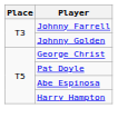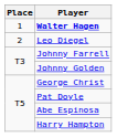 <table class=wikitable>
 <tr>
 <th>Place</th>
 <th>Player</th>
+</tr>
+<tr>
+<td align=center>1</td>
+<td> <strong><a href='#'>Walter Hagen</a></strong> </td>
+</tr>
+<tr>
+<td align=center>2</td>
+<td> <a href='#'>Leo Diegel</a> </td>
 </tr>
 <tr>
 <td align=center rowspan=2>T3</td>
 <td> <a href='#'>Johnny Farrell</a> </td>
 </tr>
 <tr>
 <td> <a href='#'>Johnny Golden</a></td>
 </tr>
 <tr>
 <td align=center rowspan=4>T5</td>
 <td> <a href='#'>George Christ</a>  </td>
 </tr>
 <tr>
 <td> <a href='#'>Pat Doyle</a></td>
 </tr>
 <tr>
 <td> <a href='#'>Abe Espinosa</a></td>
 </tr>
 <tr>
 <td> <a href='#'>Harry Hampton</a></td>
 </tr>
 </table>
